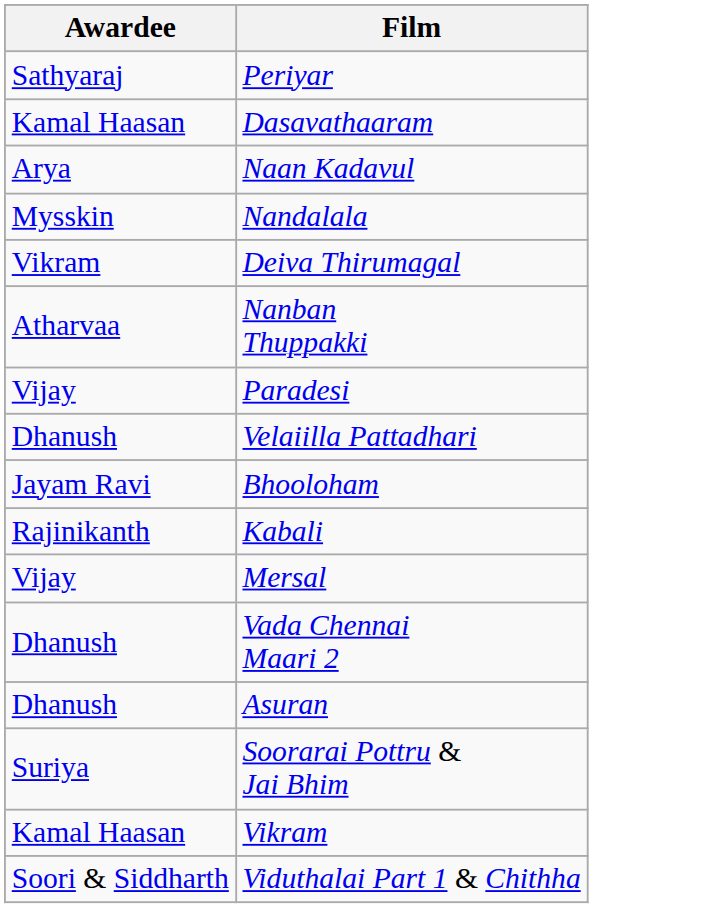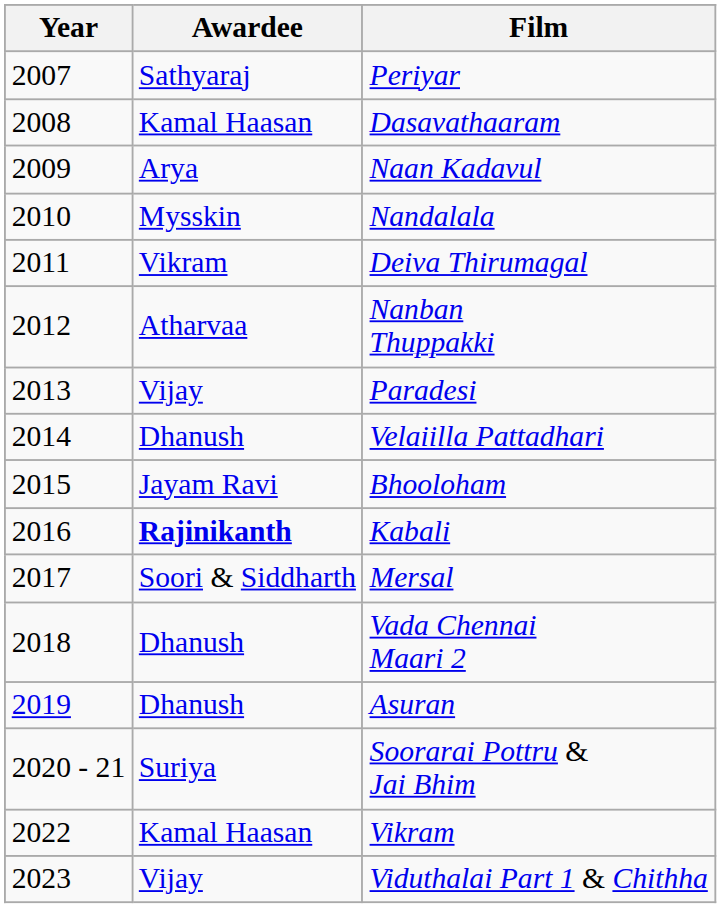 <table class="wikitable">
 <tr>
+<th>Year</th>
 <th>Awardee</th>
 <th>Film</th>
 </tr>
 <tr>
+<td>2007</td>
 <td><a href='#'>Sathyaraj</a></td>
 <td><em><a href='#'>Periyar</a></em></td>
 </tr>
 <tr>
+<td>2008</td>
 <td><a href='#'>Kamal Haasan</a></td>
 <td><em><a href='#'>Dasavathaaram</a></em></td>
 </tr>
 <tr>
+<td>2009</td>
 <td><a href='#'>Arya</a></td>
 <td><em><a href='#'>Naan Kadavul</a></em></td>
 </tr>
 <tr>
+<td>2010</td>
 <td><a href='#'>Mysskin</a></td>
 <td><em><a href='#'>Nandalala</a></em></td>
 </tr>
 <tr>
+<td>2011</td>
 <td><a href='#'>Vikram</a></td>
 <td><em><a href='#'>Deiva Thirumagal</a></em></td>
 </tr>
 <tr>
+<td>2012</td>
 <td><a href='#'>Atharvaa</a></td>
 <td><em><a href='#'>Nanban</a></em><br><em><a href='#'>Thuppakki</a></em></td>
 </tr>
 <tr>
+<td>2013</td>
 <td><a href='#'>Vijay</a></td>
 <td><em><a href='#'>Paradesi</a></em></td>
 </tr>
 <tr>
+<td>2014</td>
 <td><a href='#'>Dhanush</a></td>
 <td><em><a href='#'>Velaiilla Pattadhari</a></em></td>
 </tr>
 <tr>
+<td>2015</td>
 <td><a href='#'>Jayam Ravi</a></td>
 <td><em><a href='#'>Bhooloham</a></em></td>
 </tr>
 <tr>
-<td><a href='#'>Rajinikanth</a></td>
+<td>2016</td>
+<td><strong><a href='#'>Rajinikanth</a></strong></td>
 <td><em><a href='#'>Kabali</a></em></td>
 </tr>
 <tr>
-<td><a href='#'>Vijay</a></td>
+<td>2017</td>
+<td><a href='#'>Soori</a> & <a href='#'>Siddharth</a></td>
 <td><em><a href='#'>Mersal</a></em></td>
 </tr>
 <tr>
+<td>2018</td>
 <td><a href='#'>Dhanush</a></td>
 <td><em><a href='#'>Vada Chennai</a></em><br><em><a href='#'>Maari 2</a></em></td>
 </tr>
 <tr>
+<td><a href='#'>2019</a></td>
 <td><a href='#'>Dhanush</a></td>
 <td><em><a href='#'>Asuran</a></em></td>
 </tr>
 <tr>
+<td>2020 - 21</td>
 <td><a href='#'>Suriya</a></td>
 <td><em><a href='#'>Soorarai Pottru</a></em> & <br><em><a href='#'>Jai Bhim</a></em></td>
 </tr>
 <tr>
+<td>2022</td>
 <td><a href='#'>Kamal Haasan</a></td>
 <td><em><a href='#'>Vikram</a></em></td>
 </tr>
 <tr>
-<td><a href='#'>Soori</a> & <a href='#'>Siddharth</a></td>
+<td>2023</td>
+<td><a href='#'>Vijay</a></td>
 <td><em><a href='#'>Viduthalai Part 1</a></em> & <em><a href='#'>Chithha</a></em></td>
 </tr>
 </table>
